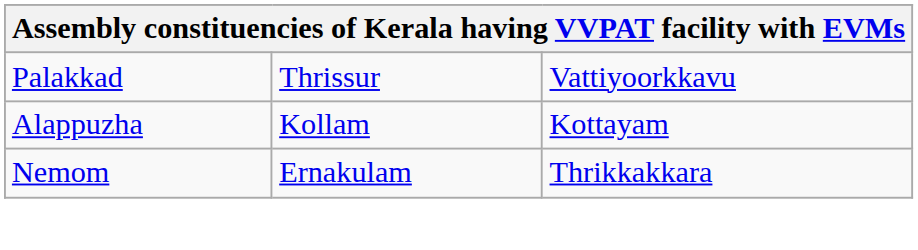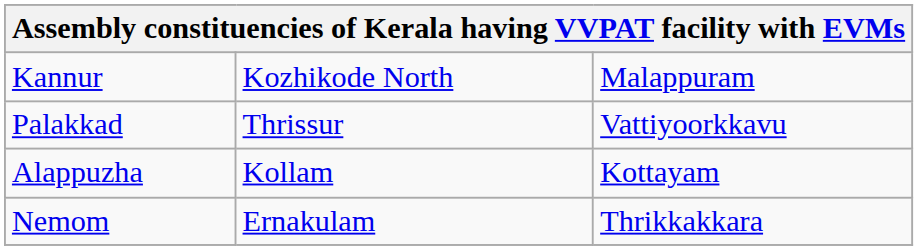 <table class="wikitable" | align="center">
 <tr>
 <th colspan="3">Assembly constituencies of Kerala having <a href='#'>VVPAT</a> facility with <a href='#'>EVMs</a></th>
+</tr>
+<tr>
+<td><a href='#'>Kannur</a></td>
+<td><a href='#'>Kozhikode North</a></td>
+<td><a href='#'>Malappuram</a></td>
 </tr>
 <tr>
 <td><a href='#'>Palakkad</a></td>
 <td><a href='#'>Thrissur</a></td>
 <td><a href='#'>Vattiyoorkkavu</a></td>
 </tr>
 <tr>
 <td><a href='#'>Alappuzha</a></td>
 <td><a href='#'>Kollam</a></td>
 <td><a href='#'>Kottayam</a></td>
 </tr>
 <tr>
 <td><a href='#'>Nemom</a></td>
 <td><a href='#'>Ernakulam</a></td>
 <td><a href='#'>Thrikkakkara</a></td>
 </tr>
 </table>
